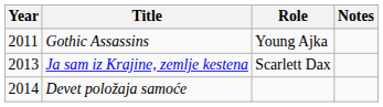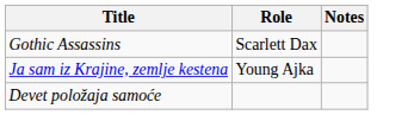 <table class="wikitable sortable">
 <tr>
-<th>Year</th>
 <th>Title</th>
 <th>Role</th>
 <th class="unsortable">Notes</th>
 </tr>
 <tr>
-<td>2011</td>
 <td><em>Gothic Assassins</em></td>
+<td>Scarlett Dax</td>
+<td></td>
+</tr>
+<tr>
+<td><em><a href='#'>Ja sam iz Krajine, zemlje kestena</a></em></td>
 <td>Young Ajka</td>
 <td></td>
 </tr>
 <tr>
-<td>2013</td>
-<td><em><a href='#'>Ja sam iz Krajine, zemlje kestena</a></em></td>
-<td>Scarlett Dax</td>
-<td></td>
-</tr>
-<tr>
-<td>2014</td>
 <td><em>Devet položaja samoće</em></td>
 <td></td>
 <td></td>
 </tr>
 </table>
